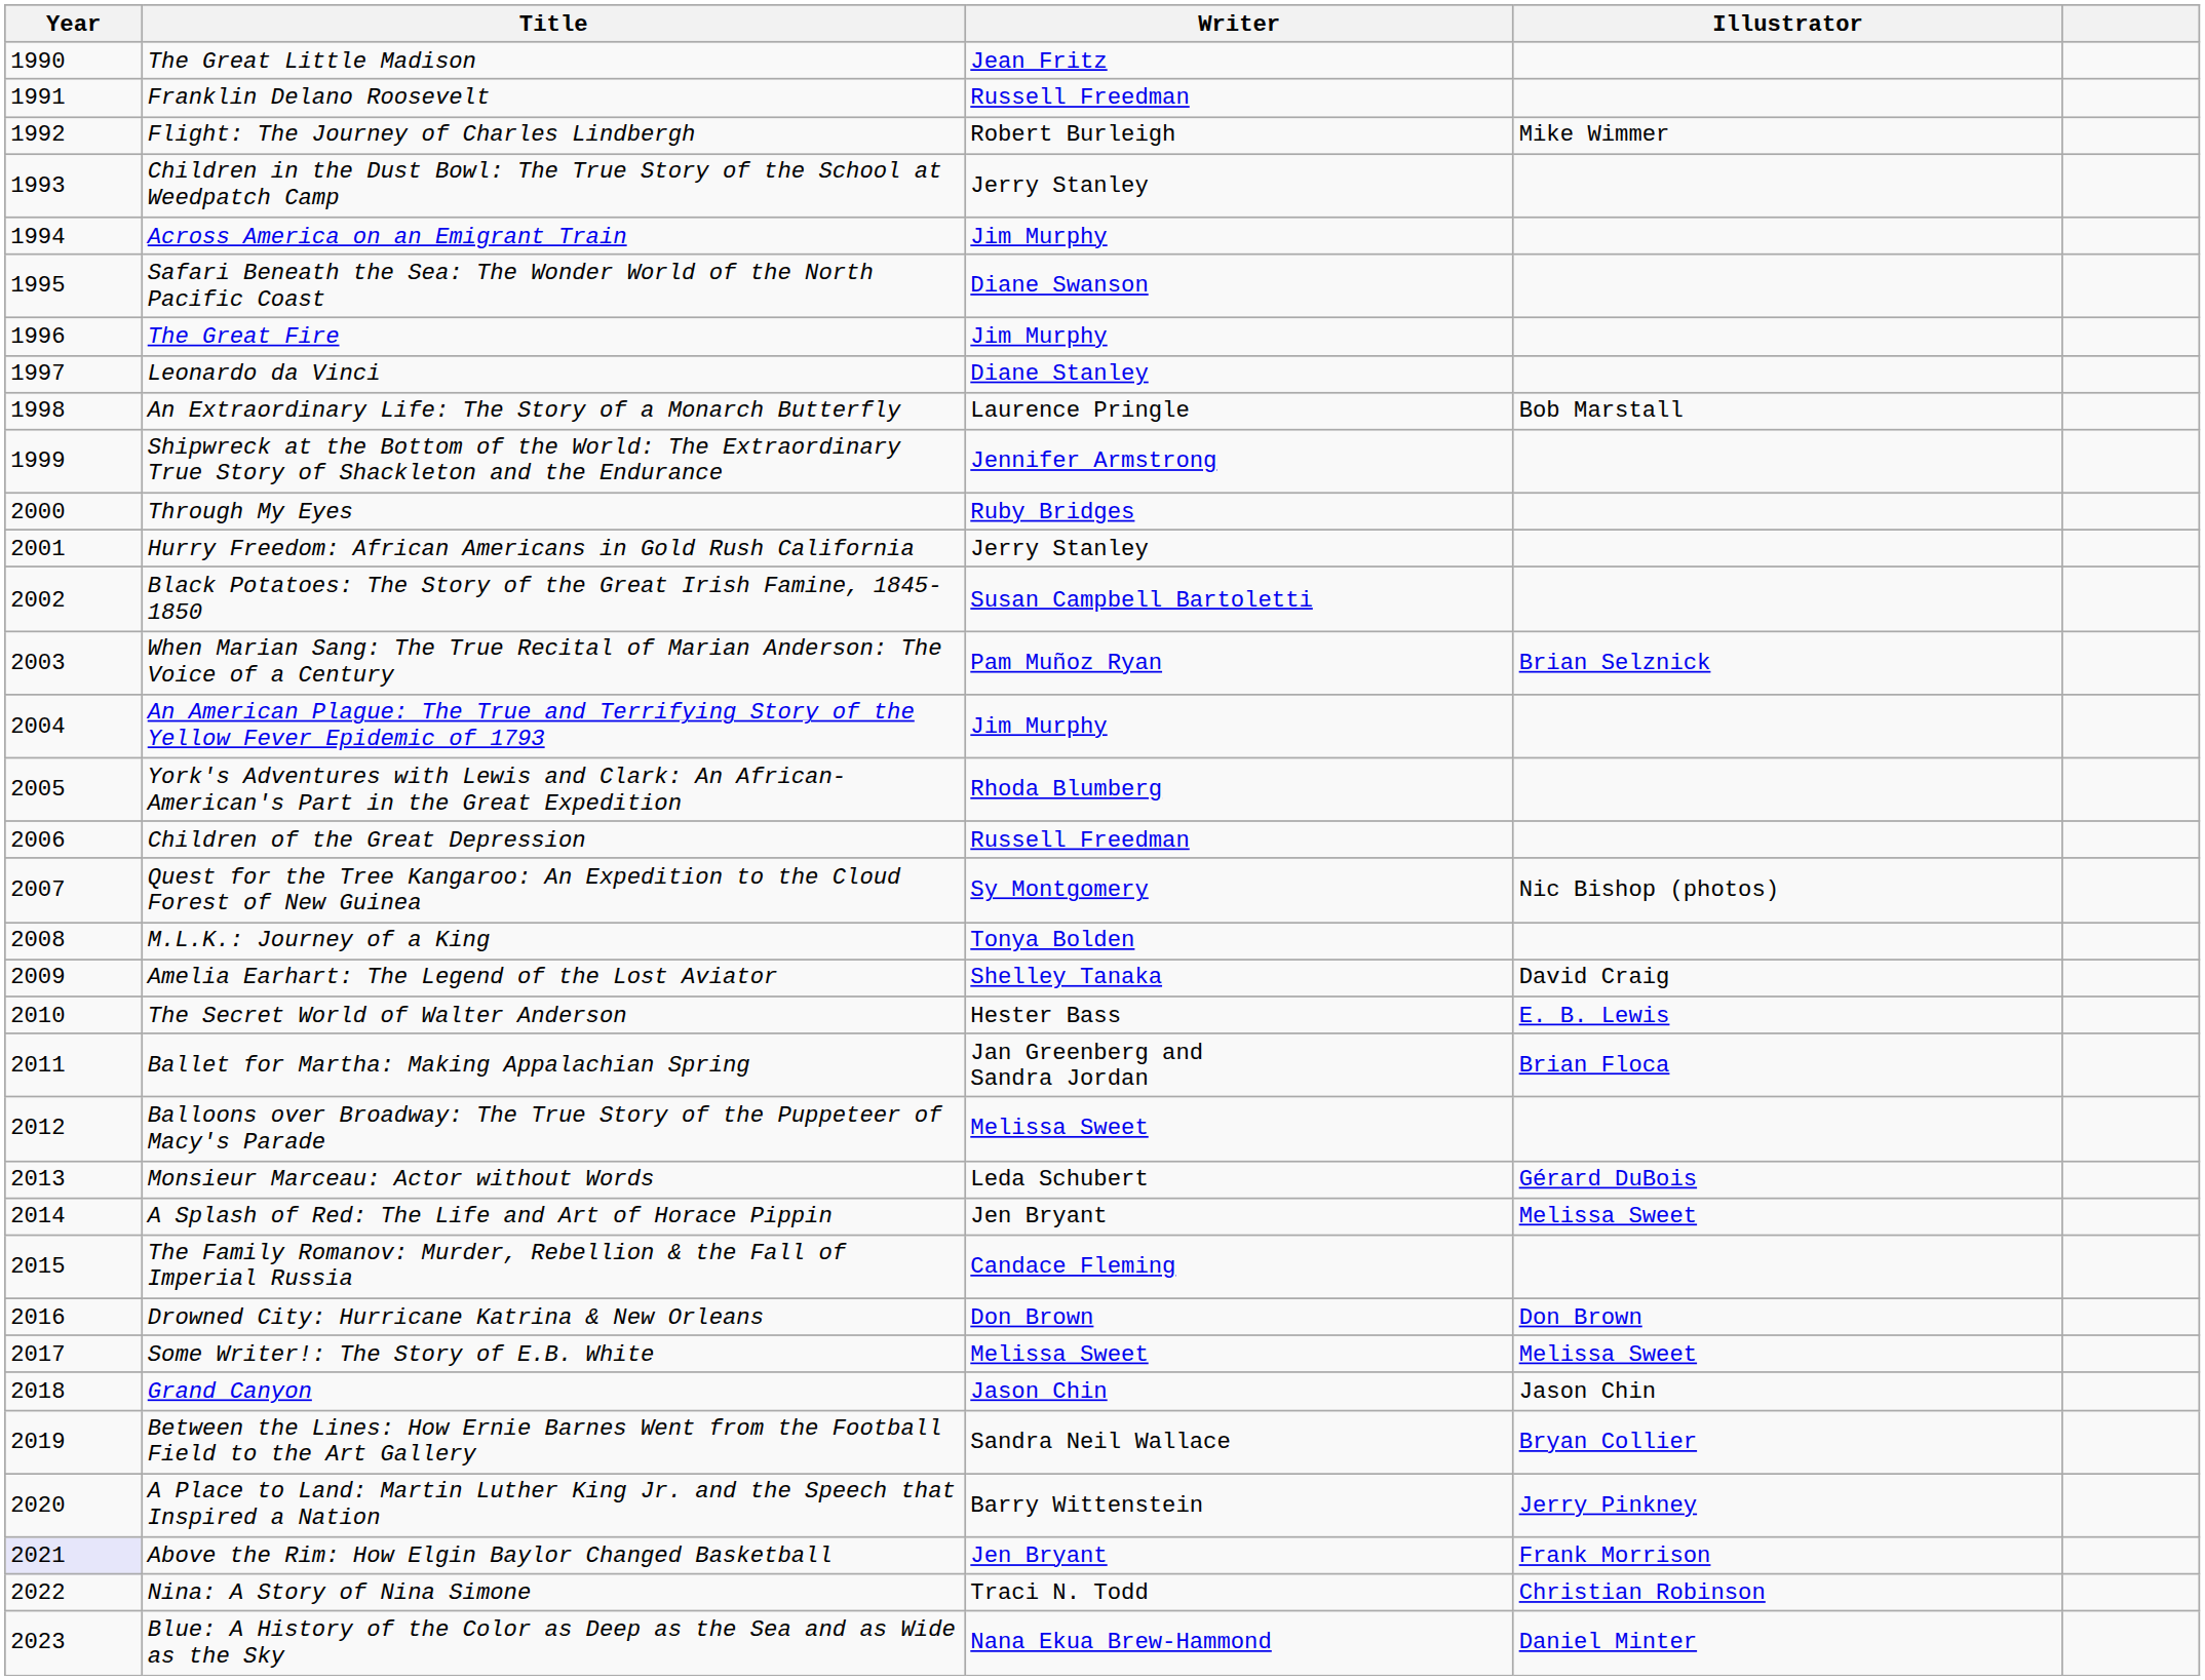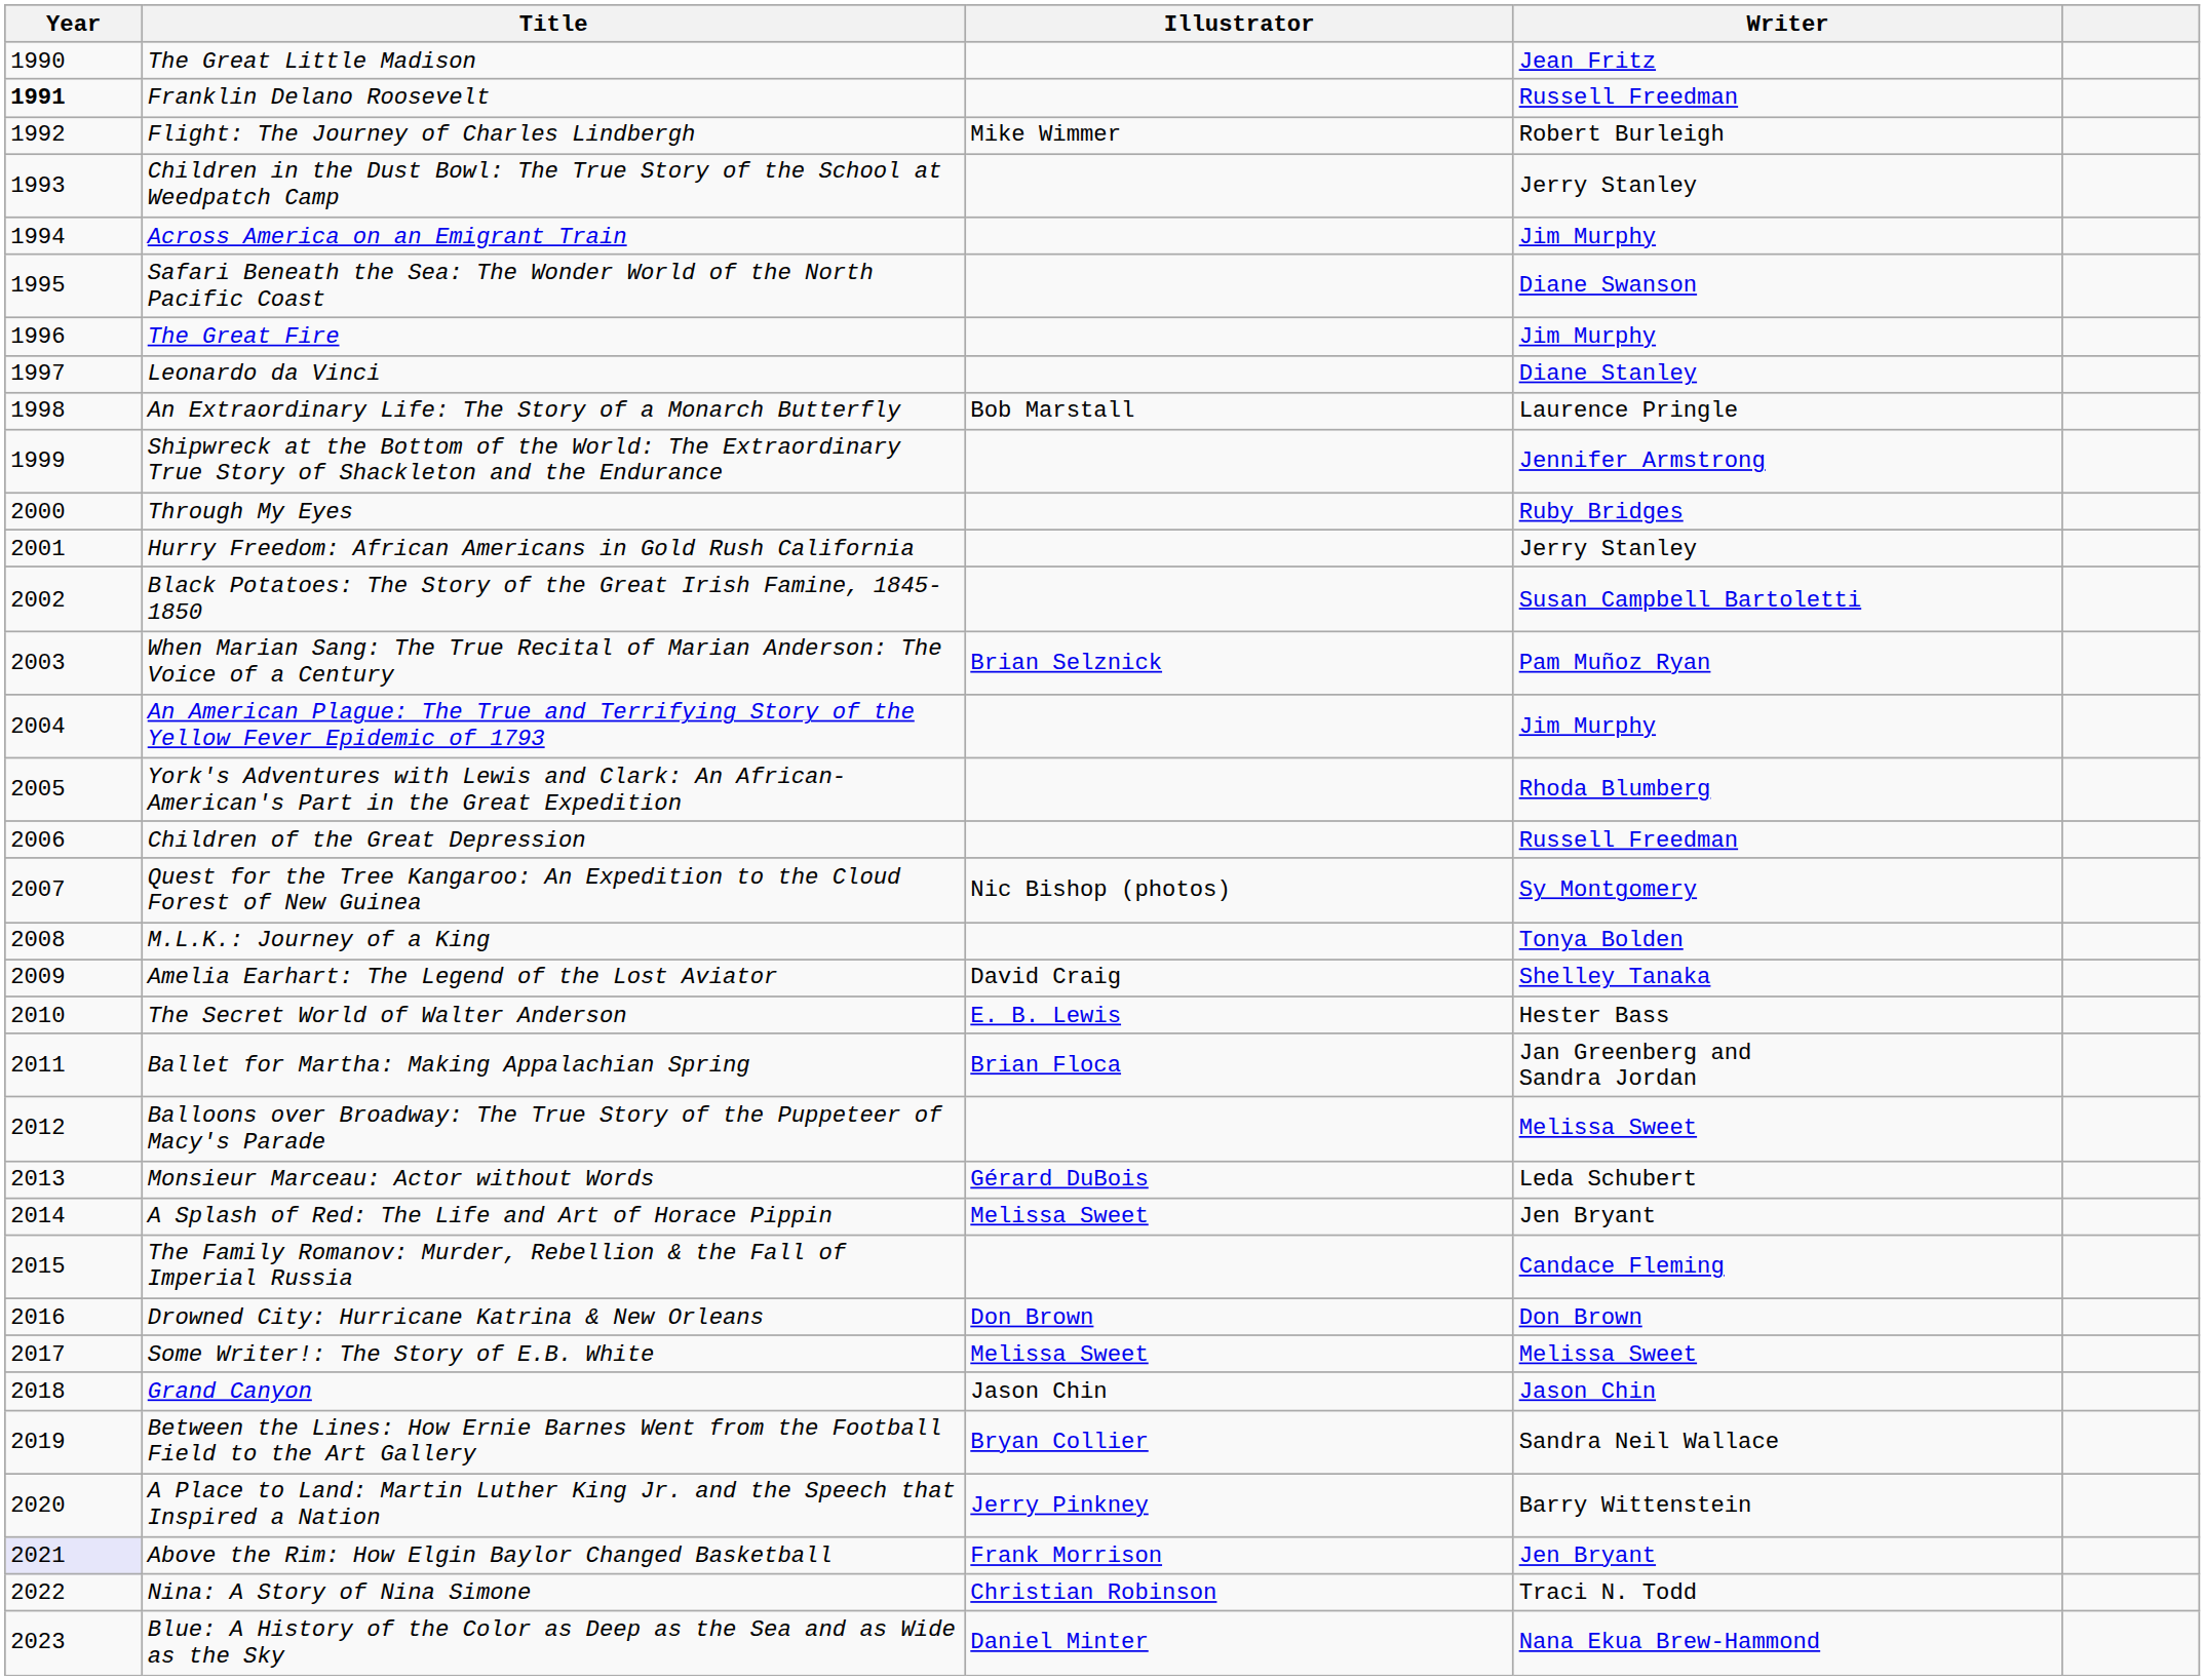 <table class="wikitable">
 <tr>
 <th scope="col" width="5%">Year</th>
 <th scope="col" width="30%">Title</th>
+<th scope="col" width="20%">Illustrator</th>
 <th scope="col" width="20%">Writer</th>
-<th scope="col" width="20%">Illustrator</th>
 <th scope="col" width="5%"></th>
 </tr>
 <tr>
 <td>1990</td>
 <td><em>The Great Little Madison</em></td>
+<td></td>
 <td><a href='#'>Jean Fritz</a></td>
-<td></td>
 <td></td>
 </tr>
 <tr>
-<td>1991</td>
+<td><strong>1991</strong></td>
 <td><em>Franklin Delano Roosevelt</em></td>
+<td></td>
 <td><a href='#'>Russell Freedman</a></td>
-<td></td>
 <td></td>
 </tr>
 <tr>
 <td>1992</td>
 <td><em>Flight: The Journey of Charles Lindbergh</em></td>
+<td>Mike Wimmer</td>
 <td>Robert Burleigh</td>
-<td>Mike Wimmer</td>
 <td></td>
 </tr>
 <tr>
 <td>1993</td>
 <td><em>Children in the Dust Bowl: The True Story of the School at Weedpatch Camp</em></td>
+<td></td>
 <td>Jerry Stanley</td>
-<td></td>
 <td></td>
 </tr>
 <tr>
 <td>1994</td>
 <td><em><a href='#'>Across America on an Emigrant Train</a></em></td>
+<td></td>
 <td><a href='#'>Jim Murphy</a></td>
-<td></td>
 <td></td>
 </tr>
 <tr>
 <td>1995</td>
 <td><em>Safari Beneath the Sea: The Wonder World of the North Pacific Coast</em></td>
+<td></td>
 <td><a href='#'>Diane Swanson</a></td>
-<td></td>
 <td></td>
 </tr>
 <tr>
 <td>1996</td>
 <td><em><a href='#'>The Great Fire</a></em></td>
+<td></td>
 <td><a href='#'>Jim Murphy</a></td>
-<td></td>
 <td></td>
 </tr>
 <tr>
 <td>1997</td>
 <td><em>Leonardo da Vinci</em></td>
+<td></td>
 <td><a href='#'>Diane Stanley</a></td>
-<td></td>
 <td></td>
 </tr>
 <tr>
 <td>1998</td>
 <td><em>An Extraordinary Life: The Story of a Monarch Butterfly</em></td>
+<td>Bob Marstall</td>
 <td>Laurence Pringle</td>
-<td>Bob Marstall</td>
 <td></td>
 </tr>
 <tr>
 <td>1999</td>
 <td><em>Shipwreck at the Bottom of the World: The Extraordinary True Story of Shackleton and the Endurance</em> </td>
+<td></td>
 <td><a href='#'>Jennifer Armstrong</a></td>
-<td></td>
 <td></td>
 </tr>
 <tr>
 <td>2000</td>
 <td><em>Through My Eyes</em></td>
+<td></td>
 <td><a href='#'>Ruby Bridges</a></td>
-<td></td>
 <td></td>
 </tr>
 <tr>
 <td>2001</td>
 <td><em>Hurry Freedom: African Americans in Gold Rush California</em></td>
+<td></td>
 <td>Jerry Stanley</td>
-<td></td>
 <td></td>
 </tr>
 <tr>
 <td>2002</td>
 <td><em>Black Potatoes: The Story of the Great Irish Famine, 1845-1850</em></td>
+<td></td>
 <td><a href='#'>Susan Campbell Bartoletti</a></td>
-<td></td>
 <td></td>
 </tr>
 <tr>
 <td>2003</td>
 <td><em>When Marian Sang: The True Recital of Marian Anderson: The Voice of a Century</em></td>
+<td><a href='#'>Brian Selznick</a></td>
 <td><a href='#'>Pam Muñoz Ryan</a></td>
-<td><a href='#'>Brian Selznick</a></td>
 <td></td>
 </tr>
 <tr>
 <td>2004</td>
 <td><em><a href='#'>An American Plague: The True and Terrifying Story of the Yellow Fever Epidemic of 1793</a></em></td>
+<td></td>
 <td><a href='#'>Jim Murphy</a></td>
-<td></td>
 <td></td>
 </tr>
 <tr>
 <td>2005</td>
 <td><em>York's Adventures with Lewis and Clark: An African-American's Part in the Great Expedition</em></td>
+<td></td>
 <td><a href='#'>Rhoda Blumberg</a></td>
-<td></td>
 <td></td>
 </tr>
 <tr>
 <td>2006</td>
 <td><em>Children of the Great Depression</em></td>
+<td></td>
 <td><a href='#'>Russell Freedman</a></td>
-<td></td>
 <td></td>
 </tr>
 <tr>
 <td>2007</td>
 <td><em>Quest for the Tree Kangaroo: An Expedition to the Cloud Forest of New Guinea</em></td>
+<td>Nic Bishop (photos)</td>
 <td><a href='#'>Sy Montgomery</a></td>
-<td>Nic Bishop (photos)</td>
 <td></td>
 </tr>
 <tr>
 <td>2008</td>
 <td><em>M.L.K.: Journey of a King</em></td>
+<td></td>
 <td><a href='#'>Tonya Bolden</a></td>
-<td></td>
 <td></td>
 </tr>
 <tr>
 <td>2009</td>
 <td><em>Amelia Earhart: The Legend of the Lost Aviator</em></td>
+<td>David Craig</td>
 <td><a href='#'>Shelley Tanaka</a></td>
-<td>David Craig</td>
 <td></td>
 </tr>
 <tr>
 <td>2010</td>
 <td><em>The Secret World of Walter Anderson</em></td>
+<td><a href='#'>E. B. Lewis</a></td>
 <td>Hester Bass</td>
-<td><a href='#'>E. B. Lewis</a></td>
 <td></td>
 </tr>
 <tr>
 <td>2011</td>
 <td><em>Ballet for Martha: Making Appalachian Spring</em></td>
+<td><a href='#'>Brian Floca</a></td>
 <td>Jan Greenberg and <br>Sandra Jordan</td>
-<td><a href='#'>Brian Floca</a></td>
 <td></td>
 </tr>
 <tr>
 <td>2012</td>
 <td><em>Balloons over Broadway: The True Story of the Puppeteer of Macy's Parade</em></td>
+<td></td>
 <td><a href='#'>Melissa Sweet</a></td>
-<td></td>
 <td></td>
 </tr>
 <tr>
 <td>2013</td>
 <td><em>Monsieur Marceau: Actor without Words</em></td>
+<td><a href='#'>Gérard DuBois</a></td>
 <td>Leda Schubert</td>
-<td><a href='#'>Gérard DuBois</a></td>
 <td></td>
 </tr>
 <tr>
 <td>2014</td>
 <td><em>A Splash of Red: The Life and Art of Horace Pippin</em></td>
+<td><a href='#'>Melissa Sweet</a></td>
 <td>Jen Bryant</td>
-<td><a href='#'>Melissa Sweet</a></td>
 <td></td>
 </tr>
 <tr>
 <td>2015</td>
 <td><em>The Family Romanov: Murder, Rebellion & the Fall of Imperial Russia</em></td>
+<td></td>
 <td><a href='#'>Candace Fleming</a></td>
-<td></td>
 <td></td>
 </tr>
 <tr>
 <td>2016</td>
 <td><em>Drowned City: Hurricane Katrina & New Orleans</em></td>
 <td><a href='#'>Don Brown</a></td>
 <td><a href='#'>Don Brown</a></td>
 <td></td>
 </tr>
 <tr>
 <td>2017</td>
 <td><em>Some Writer!: The Story of E.B. White</em></td>
 <td><a href='#'>Melissa Sweet</a></td>
 <td><a href='#'>Melissa Sweet</a></td>
 <td></td>
 </tr>
 <tr>
 <td>2018</td>
 <td><em><a href='#'>Grand Canyon</a></em></td>
+<td>Jason Chin</td>
 <td><a href='#'>Jason Chin</a></td>
-<td>Jason Chin</td>
 <td></td>
 </tr>
 <tr>
 <td>2019</td>
 <td><em>Between the Lines: How Ernie Barnes Went from the Football Field to the Art Gallery</em></td>
+<td><a href='#'>Bryan Collier</a></td>
 <td>Sandra Neil Wallace</td>
-<td><a href='#'>Bryan Collier</a></td>
 <td></td>
 </tr>
 <tr>
 <td>2020</td>
 <td><em>A Place to Land: Martin Luther King Jr. and the Speech that Inspired a Nation</em></td>
+<td><a href='#'>Jerry Pinkney</a></td>
 <td>Barry Wittenstein</td>
-<td><a href='#'>Jerry Pinkney</a></td>
 <td></td>
 </tr>
 <tr>
 <td style="background: lavender;">2021</td>
 <td><em>Above the Rim: How Elgin Baylor Changed Basketball</em></td>
+<td><a href='#'>Frank Morrison</a></td>
 <td><a href='#'>Jen Bryant</a></td>
-<td><a href='#'>Frank Morrison</a></td>
 <td></td>
 </tr>
 <tr>
 <td>2022</td>
 <td><em>Nina: A Story of Nina Simone</em></td>
+<td><a href='#'>Christian Robinson</a></td>
 <td>Traci N. Todd</td>
-<td><a href='#'>Christian Robinson</a></td>
 <td></td>
 </tr>
 <tr>
 <td>2023</td>
 <td><em>Blue: A History of the Color as Deep as the Sea and as Wide as the Sky</em></td>
+<td><a href='#'>Daniel Minter</a></td>
 <td><a href='#'>Nana Ekua Brew-Hammond</a></td>
-<td><a href='#'>Daniel Minter</a></td>
 <td></td>
 </tr>
 </table>
